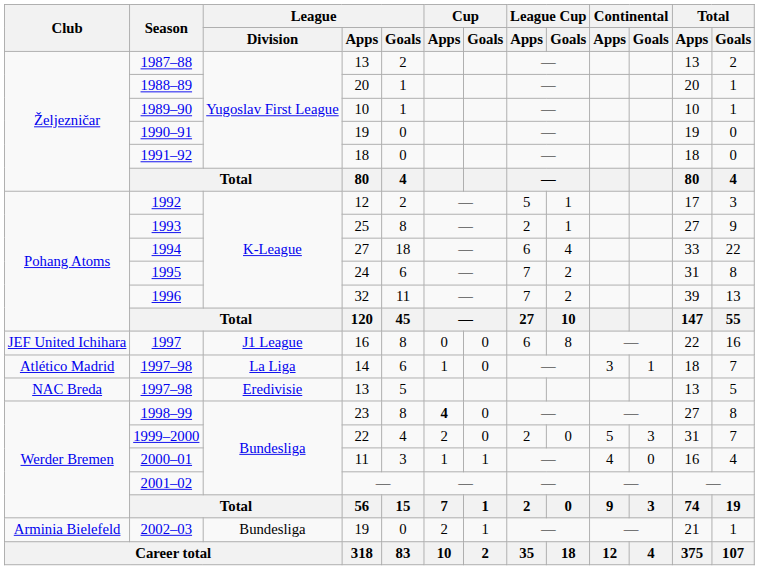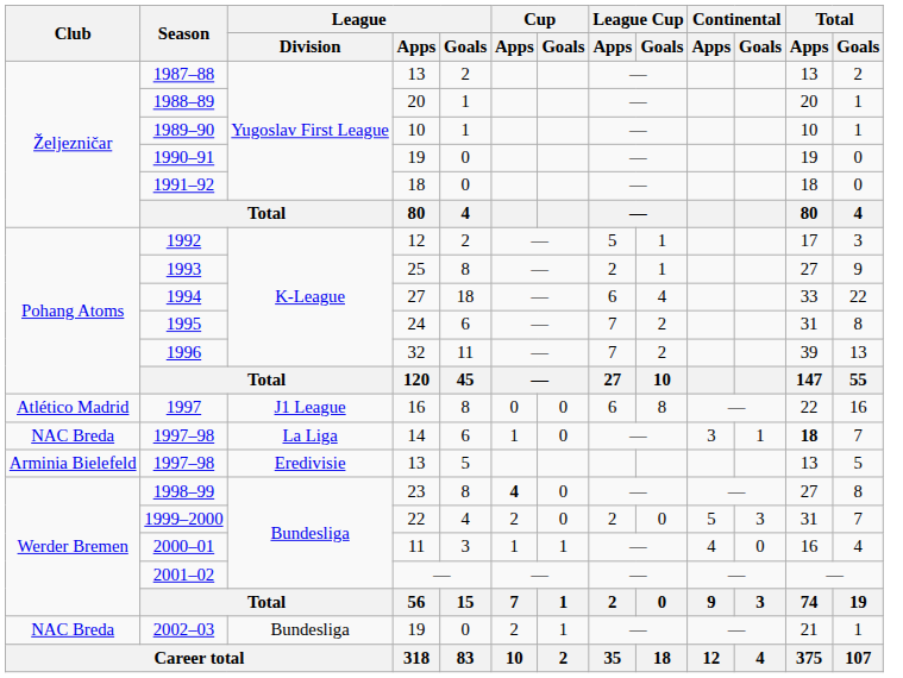 <table class="wikitable" style="text-align:center">
 <tr>
 <th rowspan="2">Club</th>
 <th rowspan="2">Season</th>
 <th colspan="3">League</th>
 <th colspan="2">Cup</th>
 <th colspan="2">League Cup</th>
 <th colspan="2">Continental</th>
 <th colspan="2">Total</th>
 </tr>
 <tr>
 <th>Division</th>
 <th>Apps</th>
 <th>Goals</th>
 <th>Apps</th>
 <th>Goals</th>
 <th>Apps</th>
 <th>Goals</th>
 <th>Apps</th>
 <th>Goals</th>
 <th>Apps</th>
 <th>Goals</th>
 </tr>
 <tr>
 <td rowspan="6"><a href='#'>Željezničar</a></td>
 <td><a href='#'>1987–88</a></td>
 <td rowspan="5"><a href='#'>Yugoslav First League</a></td>
 <td>13</td>
 <td>2</td>
 <td></td>
 <td></td>
 <td colspan="2">—</td>
 <td></td>
 <td></td>
 <td>13</td>
 <td>2</td>
 </tr>
 <tr>
 <td><a href='#'>1988–89</a></td>
 <td>20</td>
 <td>1</td>
 <td></td>
 <td></td>
 <td colspan="2">—</td>
 <td></td>
 <td></td>
 <td>20</td>
 <td>1</td>
 </tr>
 <tr>
 <td><a href='#'>1989–90</a></td>
 <td>10</td>
 <td>1</td>
 <td></td>
 <td></td>
 <td colspan="2">—</td>
 <td></td>
 <td></td>
 <td>10</td>
 <td>1</td>
 </tr>
 <tr>
 <td><a href='#'>1990–91</a></td>
 <td>19</td>
 <td>0</td>
 <td></td>
 <td></td>
 <td colspan="2">—</td>
 <td></td>
 <td></td>
 <td>19</td>
 <td>0</td>
 </tr>
 <tr>
 <td><a href='#'>1991–92</a></td>
 <td>18</td>
 <td>0</td>
 <td></td>
 <td></td>
 <td colspan="2">—</td>
 <td></td>
 <td></td>
 <td>18</td>
 <td>0</td>
 </tr>
 <tr>
 <th colspan="2">Total</th>
 <th>80</th>
 <th>4</th>
 <th></th>
 <th></th>
 <th colspan="2">—</th>
 <th></th>
 <th></th>
 <th>80</th>
 <th>4</th>
 </tr>
 <tr>
 <td rowspan="6"><a href='#'>Pohang Atoms</a></td>
 <td><a href='#'>1992</a></td>
 <td rowspan="5"><a href='#'>K-League</a></td>
 <td>12</td>
 <td>2</td>
 <td colspan="2">—</td>
 <td>5</td>
 <td>1</td>
 <td></td>
 <td></td>
 <td>17</td>
 <td>3</td>
 </tr>
 <tr>
 <td><a href='#'>1993</a></td>
 <td>25</td>
 <td>8</td>
 <td colspan="2">—</td>
 <td>2</td>
 <td>1</td>
 <td></td>
 <td></td>
 <td>27</td>
 <td>9</td>
 </tr>
 <tr>
 <td><a href='#'>1994</a></td>
 <td>27</td>
 <td>18</td>
 <td colspan="2">—</td>
 <td>6</td>
 <td>4</td>
 <td></td>
 <td></td>
 <td>33</td>
 <td>22</td>
 </tr>
 <tr>
 <td><a href='#'>1995</a></td>
 <td>24</td>
 <td>6</td>
 <td colspan="2">—</td>
 <td>7</td>
 <td>2</td>
 <td></td>
 <td></td>
 <td>31</td>
 <td>8</td>
 </tr>
 <tr>
 <td><a href='#'>1996</a></td>
 <td>32</td>
 <td>11</td>
 <td colspan="2">—</td>
 <td>7</td>
 <td>2</td>
 <td></td>
 <td></td>
 <td>39</td>
 <td>13</td>
 </tr>
 <tr>
 <th colspan="2">Total</th>
 <th>120</th>
 <th>45</th>
 <th colspan="2">—</th>
 <th>27</th>
 <th>10</th>
 <th></th>
 <th></th>
 <th>147</th>
 <th>55</th>
 </tr>
 <tr>
-<td><a href='#'>JEF United Ichihara</a></td>
+<td><a href='#'>Atlético Madrid</a></td>
 <td><a href='#'>1997</a></td>
 <td><a href='#'>J1 League</a></td>
 <td>16</td>
 <td>8</td>
 <td>0</td>
 <td>0</td>
 <td>6</td>
 <td>8</td>
 <td colspan="2">—</td>
 <td>22</td>
 <td>16</td>
 </tr>
 <tr>
-<td><a href='#'>Atlético Madrid</a></td>
+<td><a href='#'>NAC Breda</a></td>
 <td><a href='#'>1997–98</a></td>
 <td><a href='#'>La Liga</a></td>
 <td>14</td>
 <td>6</td>
 <td>1</td>
 <td>0</td>
 <td colspan="2">—</td>
 <td>3</td>
 <td>1</td>
-<td>18</td>
+<td><strong>18</strong></td>
 <td>7</td>
 </tr>
 <tr>
-<td><a href='#'>NAC Breda</a></td>
+<td><a href='#'>Arminia Bielefeld</a></td>
 <td><a href='#'>1997–98</a></td>
 <td><a href='#'>Eredivisie</a></td>
 <td>13</td>
 <td>5</td>
 <td></td>
 <td></td>
 <td></td>
 <td></td>
 <td></td>
 <td></td>
 <td>13</td>
 <td>5</td>
 </tr>
 <tr>
 <td rowspan="5"><a href='#'>Werder Bremen</a></td>
 <td><a href='#'>1998–99</a></td>
 <td rowspan="4"><a href='#'>Bundesliga</a></td>
 <td>23</td>
 <td>8</td>
 <td><strong>4</strong></td>
 <td>0</td>
 <td colspan="2">—</td>
 <td colspan="2">—</td>
 <td>27</td>
 <td>8</td>
 </tr>
 <tr>
 <td><a href='#'>1999–2000</a></td>
 <td>22</td>
 <td>4</td>
 <td>2</td>
 <td>0</td>
 <td>2</td>
 <td>0</td>
 <td>5</td>
 <td>3</td>
 <td>31</td>
 <td>7</td>
 </tr>
 <tr>
 <td><a href='#'>2000–01</a></td>
 <td>11</td>
 <td>3</td>
 <td>1</td>
 <td>1</td>
 <td colspan="2">—</td>
 <td>4</td>
 <td>0</td>
 <td>16</td>
 <td>4</td>
 </tr>
 <tr>
 <td><a href='#'>2001–02</a></td>
 <td colspan="2">—</td>
 <td colspan="2">—</td>
 <td colspan="2">—</td>
 <td colspan="2">—</td>
 <td colspan="2">—</td>
 </tr>
 <tr>
 <th colspan="2">Total</th>
 <th>56</th>
 <th>15</th>
 <th>7</th>
 <th>1</th>
 <th>2</th>
 <th>0</th>
 <th>9</th>
 <th>3</th>
 <th>74</th>
 <th>19</th>
 </tr>
 <tr>
-<td><a href='#'>Arminia Bielefeld</a></td>
+<td><a href='#'>NAC Breda</a></td>
 <td><a href='#'>2002–03</a></td>
 <td>Bundesliga</td>
 <td>19</td>
 <td>0</td>
 <td>2</td>
 <td>1</td>
 <td colspan="2">—</td>
 <td colspan="2">—</td>
 <td>21</td>
 <td>1</td>
 </tr>
 <tr>
 <th colspan="3">Career total</th>
 <th>318</th>
 <th>83</th>
 <th>10</th>
 <th>2</th>
 <th>35</th>
 <th>18</th>
 <th>12</th>
 <th>4</th>
 <th>375</th>
 <th>107</th>
 </tr>
 </table>
